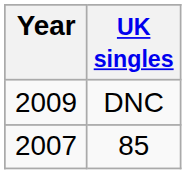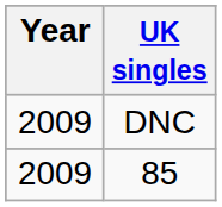 <table class="wikitable">
 <tr>
 <th align="center" valign="top" width="40">Year</th>
 <th align="center" valign="top" width="40"><small><a href='#'>UK singles</a></small></th>
 </tr>
 <tr>
 <td align="center" valign="top">2009</td>
 <td align="center" valign="top">DNC</td>
 </tr>
 <tr>
-<td align="center" valign="top">2007</td>
+<td align="center" valign="top">2009</td>
 <td align="center" valign="top">85</td>
 </tr>
 </table>
